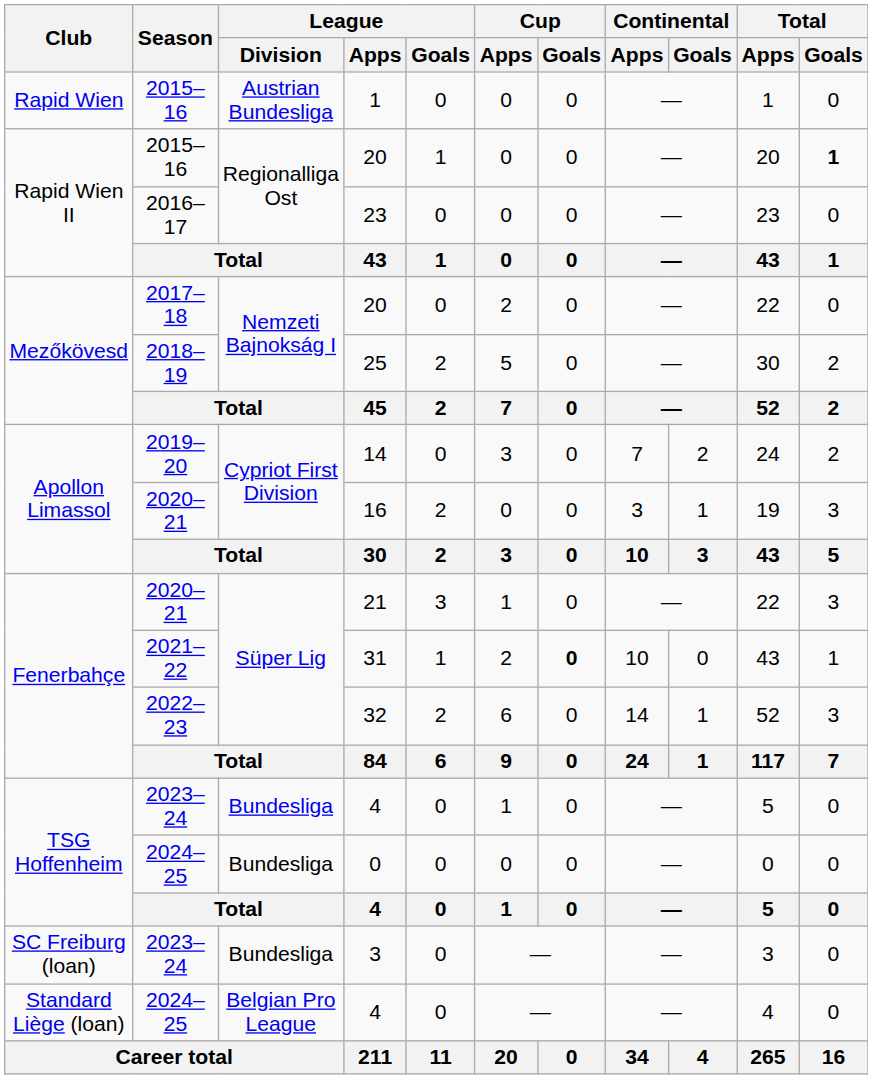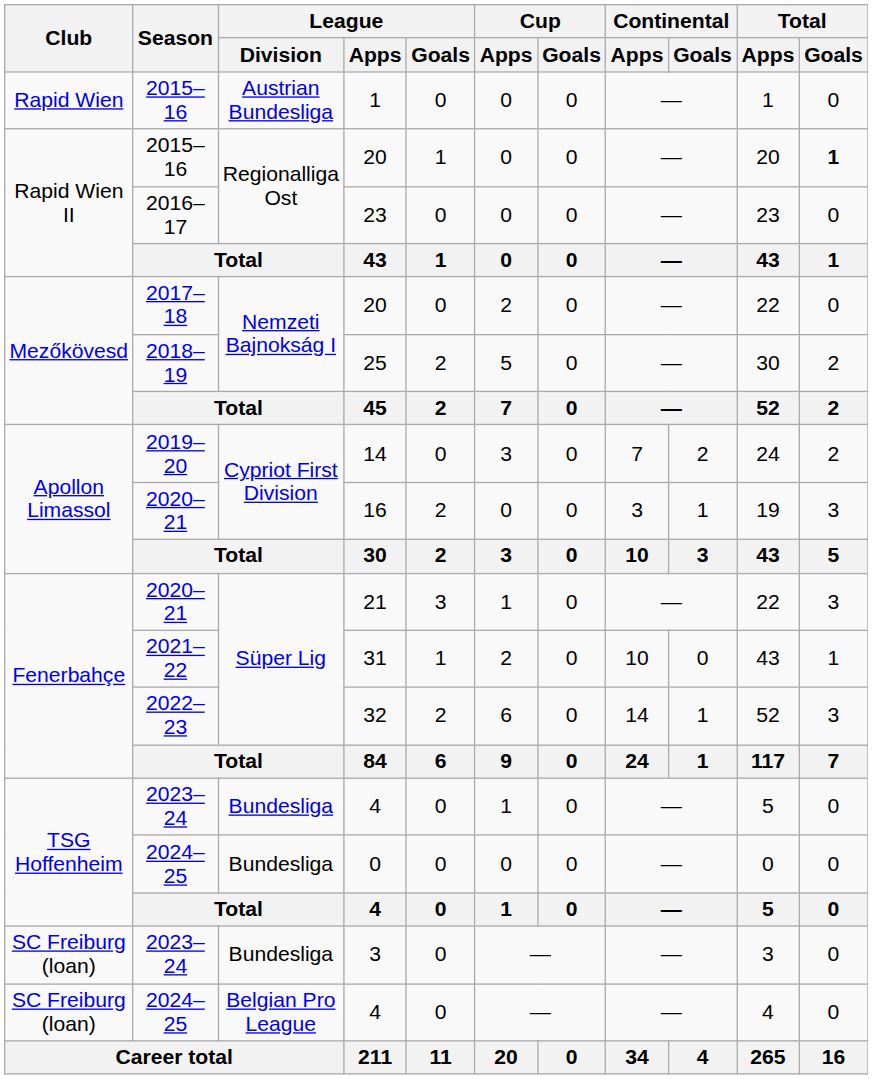 <table class="wikitable" style="text-align:center">
 <tr>
 <th rowspan="2">Club</th>
 <th rowspan="2">Season</th>
 <th colspan="3">League</th>
 <th colspan="2">Cup</th>
 <th colspan="2">Continental</th>
 <th colspan="2">Total</th>
 </tr>
 <tr>
 <th>Division</th>
 <th>Apps</th>
 <th>Goals</th>
 <th>Apps</th>
 <th>Goals</th>
 <th>Apps</th>
 <th>Goals</th>
 <th>Apps</th>
 <th>Goals</th>
 </tr>
 <tr>
 <td><a href='#'>Rapid Wien</a></td>
 <td><a href='#'>2015–16</a></td>
 <td><a href='#'>Austrian Bundesliga</a></td>
 <td>1</td>
 <td>0</td>
 <td>0</td>
 <td>0</td>
 <td colspan="2">—</td>
 <td>1</td>
 <td>0</td>
 </tr>
 <tr>
 <td rowspan="3">Rapid Wien II</td>
 <td>2015–16</td>
 <td rowspan="2">Regionalliga Ost</td>
 <td>20</td>
 <td>1</td>
 <td>0</td>
 <td>0</td>
 <td colspan="2">—</td>
 <td>20</td>
 <td><strong>1</strong></td>
 </tr>
 <tr>
 <td>2016–17</td>
 <td>23</td>
 <td>0</td>
 <td>0</td>
 <td>0</td>
 <td colspan="2">—</td>
 <td>23</td>
 <td>0</td>
 </tr>
 <tr>
 <th colspan="2">Total</th>
 <th>43</th>
 <th>1</th>
 <th>0</th>
 <th>0</th>
 <th colspan="2">—</th>
 <th>43</th>
 <th>1</th>
 </tr>
 <tr>
 <td rowspan="3"><a href='#'>Mezőkövesd</a></td>
 <td><a href='#'>2017–18</a></td>
 <td rowspan="2"><a href='#'>Nemzeti Bajnokság I</a></td>
 <td>20</td>
 <td>0</td>
 <td>2</td>
 <td>0</td>
 <td colspan="2">—</td>
 <td>22</td>
 <td>0</td>
 </tr>
 <tr>
 <td><a href='#'>2018–19</a></td>
 <td>25</td>
 <td>2</td>
 <td>5</td>
 <td>0</td>
 <td colspan="2">—</td>
 <td>30</td>
 <td>2</td>
 </tr>
 <tr>
 <th colspan="2">Total</th>
 <th>45</th>
 <th>2</th>
 <th>7</th>
 <th>0</th>
 <th colspan="2">—</th>
 <th>52</th>
 <th>2</th>
 </tr>
 <tr>
 <td rowspan="3"><a href='#'>Apollon Limassol</a></td>
 <td><a href='#'>2019–20</a></td>
 <td rowspan="2"><a href='#'>Cypriot First Division</a></td>
 <td>14</td>
 <td>0</td>
 <td>3</td>
 <td>0</td>
 <td>7</td>
 <td>2</td>
 <td>24</td>
 <td>2</td>
 </tr>
 <tr>
 <td><a href='#'>2020–21</a></td>
 <td>16</td>
 <td>2</td>
 <td>0</td>
 <td>0</td>
 <td>3</td>
 <td>1</td>
 <td>19</td>
 <td>3</td>
 </tr>
 <tr>
 <th colspan="2">Total</th>
 <th>30</th>
 <th>2</th>
 <th>3</th>
 <th>0</th>
 <th>10</th>
 <th>3</th>
 <th>43</th>
 <th>5</th>
 </tr>
 <tr>
 <td rowspan="4"><a href='#'>Fenerbahçe</a></td>
 <td><a href='#'>2020–21</a></td>
 <td rowspan="3"><a href='#'>Süper Lig</a></td>
 <td>21</td>
 <td>3</td>
 <td>1</td>
 <td>0</td>
 <td colspan="2">—</td>
 <td>22</td>
 <td>3</td>
 </tr>
 <tr>
 <td><a href='#'>2021–22</a></td>
 <td>31</td>
 <td>1</td>
 <td>2</td>
-<td><strong>0</strong></td>
+<td>0</td>
 <td>10</td>
 <td>0</td>
 <td>43</td>
 <td>1</td>
 </tr>
 <tr>
 <td><a href='#'>2022–23</a></td>
 <td>32</td>
 <td>2</td>
 <td>6</td>
 <td>0</td>
 <td>14</td>
 <td>1</td>
 <td>52</td>
 <td>3</td>
 </tr>
 <tr>
 <th colspan="2">Total</th>
 <th>84</th>
 <th>6</th>
 <th>9</th>
 <th>0</th>
 <th>24</th>
 <th>1</th>
 <th>117</th>
 <th>7</th>
 </tr>
 <tr>
 <td rowspan="3"><a href='#'>TSG Hoffenheim</a></td>
 <td><a href='#'>2023–24</a></td>
 <td><a href='#'>Bundesliga</a></td>
 <td>4</td>
 <td>0</td>
 <td>1</td>
 <td>0</td>
 <td colspan="2">—</td>
 <td>5</td>
 <td>0</td>
 </tr>
 <tr>
 <td><a href='#'>2024–25</a></td>
 <td>Bundesliga</td>
 <td>0</td>
 <td>0</td>
 <td>0</td>
 <td>0</td>
 <td colspan="2">—</td>
 <td>0</td>
 <td>0</td>
 </tr>
 <tr>
 <th colspan="2">Total</th>
 <th>4</th>
 <th>0</th>
 <th>1</th>
 <th>0</th>
 <th colspan="2">—</th>
 <th>5</th>
 <th>0</th>
 </tr>
 <tr>
 <td><a href='#'>SC Freiburg</a> (loan)</td>
 <td><a href='#'>2023–24</a></td>
 <td>Bundesliga</td>
 <td>3</td>
 <td>0</td>
 <td colspan="2">—</td>
 <td colspan="2">—</td>
 <td>3</td>
 <td>0</td>
 </tr>
 <tr>
-<td><a href='#'>Standard Liège</a> (loan)</td>
+<td><a href='#'>SC Freiburg</a> (loan)</td>
 <td><a href='#'>2024–25</a></td>
 <td><a href='#'>Belgian Pro League</a></td>
 <td>4</td>
 <td>0</td>
 <td colspan="2">—</td>
 <td colspan="2">—</td>
 <td>4</td>
 <td>0</td>
 </tr>
 <tr>
 <th colspan="3">Career total</th>
 <th>211</th>
 <th>11</th>
 <th>20</th>
 <th>0</th>
 <th>34</th>
 <th>4</th>
 <th>265</th>
 <th>16</th>
 </tr>
 </table>
